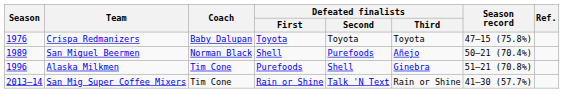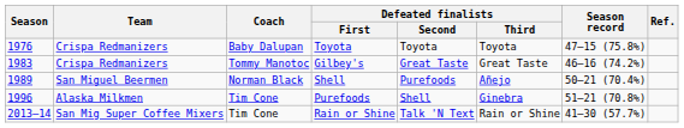 <table class=wikitable>
 <tr>
 <th rowspan=2>Season</th>
 <th rowspan=2>Team</th>
 <th rowspan=2>Coach</th>
 <th colspan=3>Defeated finalists</th>
 <th rowspan=2>Season<br>record</th>
 <th rowspan=2>Ref.</th>
 </tr>
 <tr>
 <th>First</th>
 <th>Second</th>
 <th>Third</th>
 </tr>
 <tr>
 <td><a href='#'>1976</a></td>
 <td><a href='#'>Crispa Redmanizers</a></td>
 <td><a href='#'>Baby Dalupan</a></td>
 <td><a href='#'>Toyota</a></td>
 <td>Toyota</td>
 <td>Toyota</td>
 <td>47–15 (75.8%)</td>
+<td></td>
+</tr>
+<tr>
+<td><a href='#'>1983</a></td>
+<td><a href='#'>Crispa Redmanizers</a></td>
+<td><a href='#'>Tommy Manotoc</a></td>
+<td><a href='#'>Gilbey's</a></td>
+<td><a href='#'>Great Taste</a></td>
+<td>Great Taste</td>
+<td>46–16 (74.2%)</td>
 <td></td>
 </tr>
 <tr>
 <td><a href='#'>1989</a></td>
 <td><a href='#'>San Miguel Beermen</a></td>
 <td><a href='#'>Norman Black</a></td>
 <td><a href='#'>Shell</a></td>
 <td><a href='#'>Purefoods</a></td>
 <td><a href='#'>Añejo</a></td>
 <td>50–21 (70.4%)</td>
 <td></td>
 </tr>
 <tr>
 <td><a href='#'>1996</a></td>
 <td><a href='#'>Alaska Milkmen</a></td>
 <td><a href='#'>Tim Cone</a></td>
 <td><a href='#'>Purefoods</a></td>
 <td><a href='#'>Shell</a></td>
 <td><a href='#'>Ginebra</a></td>
 <td>51–21 (70.8%)</td>
 <td></td>
 </tr>
 <tr>
 <td><a href='#'>2013–14</a></td>
 <td><a href='#'>San Mig Super Coffee Mixers</a></td>
 <td>Tim Cone</td>
 <td><a href='#'>Rain or Shine</a></td>
 <td><a href='#'>Talk 'N Text</a></td>
 <td>Rain or Shine</td>
 <td>41–30 (57.7%)</td>
 <td></td>
 </tr>
 </table>
